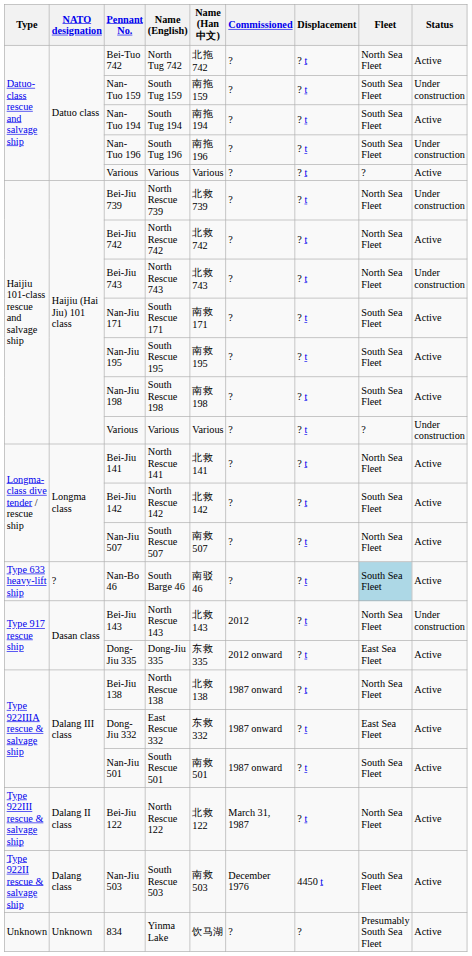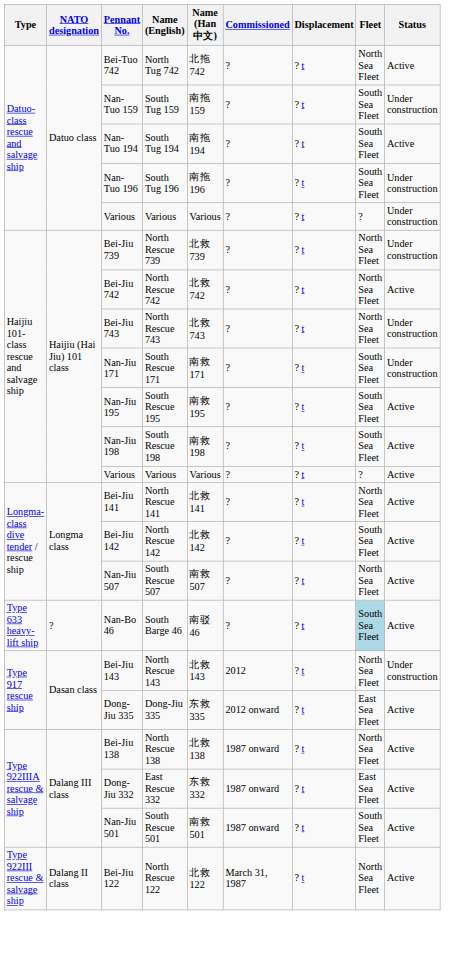 <table class="wikitable sortable"  style="margin:auto; width:100%;">
 <tr>
 <th style="text-align:center; width:16%;">Type</th>
 <th style="text-align:center; width:12%;"><a href='#'>NATO designation</a></th>
 <th style="text-align:center; width:10%;"><a href='#'>Pennant No.</a></th>
 <th style="text-align:center; width:10%;">Name<br>(English)</th>
 <th style="text-align:center; width:10%;">Name<br>(Han 中文)</th>
 <th style="text-align:center; width:10%;"><a href='#'>Commissioned</a></th>
 <th style="text-align:center; width:10%;">Displacement</th>
 <th style="text-align:center; width:10%;">Fleet</th>
 <th style="text-align:center; width:10%;">Status</th>
 </tr>
 <tr>
 <td rowspan="5"><a href='#'>Datuo-class rescue and salvage ship</a></td>
 <td rowspan="5">Datuo class</td>
 <td>Bei-Tuo 742</td>
 <td>North Tug 742</td>
 <td>北拖 742</td>
 <td>?</td>
 <td>? <a href='#'>t</a></td>
 <td>North Sea Fleet</td>
 <td><span>Active</span></td>
 </tr>
 <tr>
 <td>Nan-Tuo 159</td>
 <td>South Tug 159</td>
 <td>南拖 159</td>
 <td>?</td>
 <td>? <a href='#'>t</a></td>
 <td>South Sea Fleet</td>
 <td><span>Under construction</span></td>
 </tr>
 <tr>
 <td>Nan-Tuo 194</td>
 <td>South Tug 194</td>
 <td>南拖 194</td>
 <td>?</td>
 <td>? <a href='#'>t</a></td>
 <td>South Sea Fleet</td>
 <td><span>Active</span></td>
 </tr>
 <tr>
 <td>Nan-Tuo 196</td>
 <td>South Tug 196</td>
 <td>南拖 196</td>
 <td>?</td>
 <td>? <a href='#'>t</a></td>
 <td>South Sea Fleet</td>
 <td><span>Under construction</span></td>
 </tr>
 <tr>
 <td>Various</td>
 <td>Various</td>
 <td>Various</td>
 <td>?</td>
 <td>? <a href='#'>t</a></td>
 <td>?</td>
-<td><span>Active</span></td>
+<td><span>Under construction</span></td>
 </tr>
 <tr>
 <td rowspan="7">Haijiu 101-class rescue and salvage ship</td>
 <td rowspan="7">Haijiu (Hai Jiu) 101 class</td>
 <td>Bei-Jiu 739</td>
 <td>North Rescue 739</td>
 <td>北救739</td>
 <td>?</td>
 <td>? <a href='#'>t</a></td>
 <td>North Sea Fleet</td>
 <td><span>Under construction</span></td>
 </tr>
 <tr>
 <td>Bei-Jiu 742</td>
 <td>North Rescue 742</td>
 <td>北救742</td>
 <td>?</td>
 <td>? <a href='#'>t</a></td>
 <td>North Sea Fleet</td>
 <td><span>Active</span></td>
 </tr>
 <tr>
 <td>Bei-Jiu 743</td>
 <td>North Rescue 743</td>
 <td>北救743</td>
 <td>?</td>
 <td>? <a href='#'>t</a></td>
 <td>North Sea Fleet</td>
 <td><span>Under construction</span></td>
 </tr>
 <tr>
 <td>Nan-Jiu 171</td>
 <td>South Rescue 171</td>
 <td>南救 171</td>
 <td>?</td>
 <td>? <a href='#'>t</a></td>
 <td>South Sea Fleet</td>
-<td><span>Active</span></td>
+<td><span>Under construction</span></td>
 </tr>
 <tr>
 <td>Nan-Jiu 195</td>
 <td>South Rescue 195</td>
 <td>南救 195</td>
 <td>?</td>
 <td>? <a href='#'>t</a></td>
 <td>South Sea Fleet</td>
 <td><span>Active</span></td>
 </tr>
 <tr>
 <td>Nan-Jiu 198</td>
 <td>South Rescue 198</td>
 <td>南救 198</td>
 <td>?</td>
 <td>? <a href='#'>t</a></td>
 <td>South Sea Fleet</td>
 <td><span>Active</span></td>
 </tr>
 <tr>
 <td>Various</td>
 <td>Various</td>
 <td>Various</td>
 <td>?</td>
 <td>? <a href='#'>t</a></td>
 <td>?</td>
-<td><span>Under construction</span></td>
+<td><span>Active</span></td>
 </tr>
 <tr>
 <td rowspan="3"><a href='#'>Longma-class dive tender</a> / rescue ship</td>
 <td rowspan="3">Longma class</td>
 <td>Bei-Jiu 141</td>
 <td>North Rescue 141</td>
 <td>北救 141</td>
 <td>?</td>
 <td>? <a href='#'>t</a></td>
 <td>North Sea Fleet</td>
 <td><span>Active</span></td>
 </tr>
 <tr>
 <td>Bei-Jiu 142</td>
 <td>North Rescue 142</td>
 <td>北救 142</td>
 <td>?</td>
 <td>? <a href='#'>t</a></td>
 <td>South Sea Fleet</td>
 <td><span>Active</span></td>
 </tr>
 <tr>
 <td>Nan-Jiu 507</td>
 <td>South Rescue 507</td>
 <td>南救 507</td>
 <td>?</td>
 <td>? <a href='#'>t</a></td>
 <td>North Sea Fleet</td>
 <td><span>Active</span></td>
 </tr>
 <tr>
 <td><a href='#'>Type 633 heavy-lift ship</a></td>
 <td>?</td>
 <td>Nan-Bo 46</td>
 <td>South Barge 46</td>
 <td>南驳 46</td>
 <td>?</td>
 <td>? <a href='#'>t</a></td>
 <td style="background: lightblue;">South Sea Fleet</td>
 <td><span>Active</span></td>
 </tr>
 <tr>
 <td rowspan="2"><a href='#'>Type 917 rescue ship</a></td>
 <td rowspan="2">Dasan class</td>
 <td>Bei-Jiu 143</td>
 <td>North Rescue 143</td>
 <td>北救 143</td>
 <td>2012</td>
 <td>? <a href='#'>t</a></td>
 <td>North Sea Fleet</td>
 <td><span>Under construction</span></td>
 </tr>
 <tr>
 <td>Dong-Jiu 335</td>
 <td>Dong-Jiu 335</td>
 <td>东救 335</td>
 <td>2012 onward</td>
 <td>? <a href='#'>t</a></td>
 <td>East Sea Fleet</td>
 <td><span>Active</span></td>
 </tr>
 <tr>
 <td rowspan="3"><a href='#'>Type 922IIIA rescue & salvage ship</a></td>
 <td rowspan="3">Dalang III class</td>
 <td>Bei-Jiu 138</td>
 <td>North Rescue 138</td>
 <td>北救 138</td>
 <td>1987 onward</td>
 <td>? <a href='#'>t</a></td>
 <td>North Sea Fleet</td>
 <td><span>Active</span></td>
 </tr>
 <tr>
 <td>Dong-Jiu 332</td>
 <td>East Rescue 332</td>
 <td>东救 332</td>
 <td>1987 onward</td>
 <td>? <a href='#'>t</a></td>
 <td>East Sea Fleet</td>
 <td><span>Active</span></td>
 </tr>
 <tr>
 <td>Nan-Jiu 501</td>
 <td>South Rescue 501</td>
 <td>南救 501</td>
 <td>1987 onward</td>
 <td>? <a href='#'>t</a></td>
 <td>South Sea Fleet</td>
 <td><span>Active</span></td>
 </tr>
 <tr>
 <td><a href='#'>Type 922III rescue & salvage ship</a></td>
 <td>Dalang II class</td>
 <td>Bei-Jiu 122</td>
 <td>North Rescue 122</td>
 <td>北救 122</td>
 <td>March 31, 1987</td>
 <td>? <a href='#'>t</a></td>
 <td>North Sea Fleet</td>
 <td><span>Active</span></td>
 </tr>
-<tr>
-<td><a href='#'>Type 922II rescue & salvage ship</a></td>
-<td>Dalang class</td>
-<td>Nan-Jiu 503</td>
-<td>South Rescue 503</td>
-<td>南救 503</td>
-<td>December 1976</td>
-<td>4450 <a href='#'>t</a></td>
-<td>South Sea Fleet</td>
-<td><span>Active</span></td>
-</tr>
-<tr>
-<td>Unknown</td>
-<td>Unknown</td>
-<td>834</td>
-<td>Yinma Lake</td>
-<td>饮马湖</td>
-<td>?</td>
-<td>?</td>
-<td>Presumably South Sea Fleet</td>
-<td><span>Active</span></td>
-</tr>
 </table>
